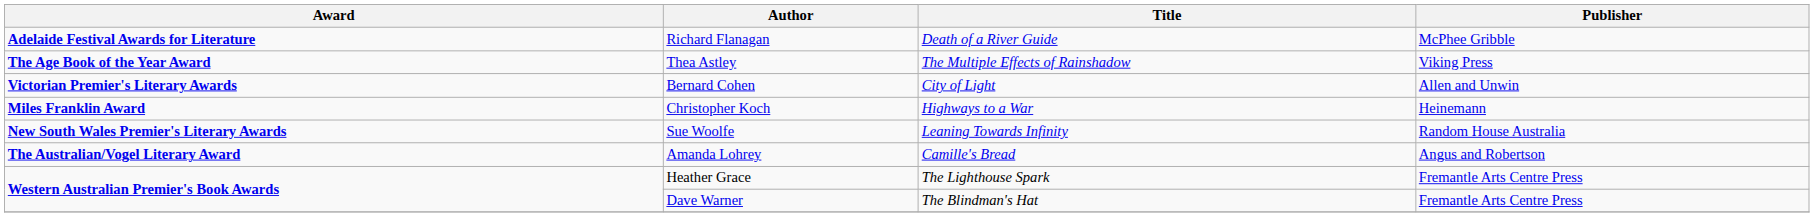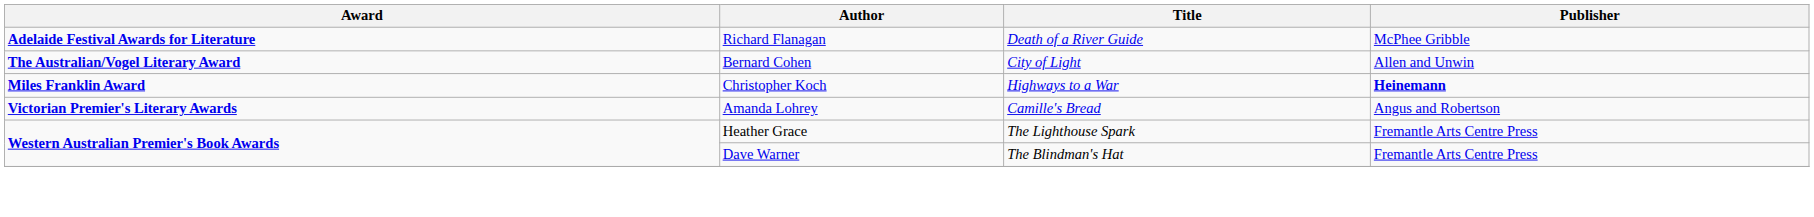 <table class="wikitable" width=100%>
 <tr>
 <th>Award</th>
 <th>Author</th>
 <th>Title</th>
 <th>Publisher</th>
 </tr>
 <tr>
 <td><strong><a href='#'>Adelaide Festival Awards for Literature</a></strong></td>
 <td><a href='#'>Richard Flanagan</a></td>
 <td><em><a href='#'>Death of a River Guide</a></em></td>
 <td><a href='#'>McPhee Gribble</a></td>
 </tr>
 <tr>
-<td><strong><a href='#'>The Age Book of the Year Award</a></strong></td>
-<td><a href='#'>Thea Astley</a></td>
-<td><em><a href='#'>The Multiple Effects of Rainshadow</a></em></td>
-<td><a href='#'>Viking Press</a></td>
-</tr>
-<tr>
-<td><strong><a href='#'>Victorian Premier's Literary Awards</a></strong></td>
+<td><strong><a href='#'>The Australian/Vogel Literary Award</a></strong></td>
 <td><a href='#'>Bernard Cohen</a></td>
 <td><em><a href='#'>City of Light</a></em></td>
 <td><a href='#'>Allen and Unwin</a></td>
 </tr>
 <tr>
 <td><strong><a href='#'>Miles Franklin Award</a></strong></td>
 <td><a href='#'>Christopher Koch</a></td>
 <td><em><a href='#'>Highways to a War</a></em></td>
-<td><a href='#'>Heinemann</a></td>
+<td><strong><a href='#'>Heinemann</a></strong></td>
 </tr>
 <tr>
-<td><strong><a href='#'>New South Wales Premier's Literary Awards</a></strong></td>
-<td><a href='#'>Sue Woolfe</a></td>
-<td><em><a href='#'>Leaning Towards Infinity</a></em></td>
-<td><a href='#'>Random House Australia</a></td>
-</tr>
-<tr>
-<td><strong><a href='#'>The Australian/Vogel Literary Award</a></strong></td>
+<td><strong><a href='#'>Victorian Premier's Literary Awards</a></strong></td>
 <td><a href='#'>Amanda Lohrey</a></td>
 <td><em><a href='#'>Camille's Bread</a></em></td>
 <td><a href='#'>Angus and Robertson</a></td>
 </tr>
 <tr>
 <td rowspan=2><strong><a href='#'>Western Australian Premier's Book Awards</a></strong></td>
 <td>Heather Grace</td>
 <td><em>The Lighthouse Spark</em></td>
 <td><a href='#'>Fremantle Arts Centre Press</a></td>
 </tr>
 <tr>
 <td><a href='#'>Dave Warner</a></td>
 <td><em>The Blindman's Hat</em></td>
 <td><a href='#'>Fremantle Arts Centre Press</a></td>
 </tr>
 <tr>
 </tr>
 </table>
